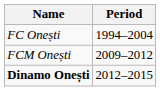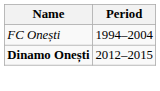 <table class="wikitable" style="text-align: left">
 <tr>
 <th>Name</th>
 <th>Period</th>
 </tr>
 <tr>
 <td align=left><em>FC Onești</em></td>
 <td>1994–2004</td>
 </tr>
 <tr>
-<td align=left><em>FCM Onești</em></td>
-<td>2009–2012</td>
-</tr>
-<tr>
 <td align=left><strong>Dinamo Onești</strong></td>
 <td>2012–2015</td>
 </tr>
 </table>
